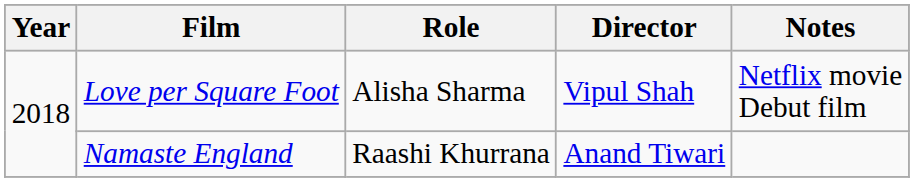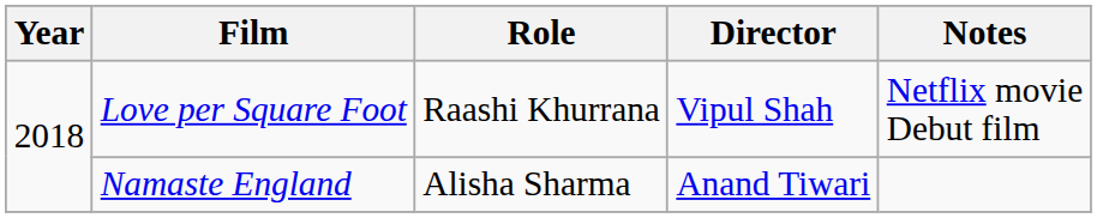 <table class="wikitable">
 <tr>
 <th>Year</th>
 <th>Film</th>
 <th>Role</th>
 <th>Director</th>
 <th>Notes</th>
 </tr>
 <tr>
 <td rowspan="2">2018</td>
 <td><em><a href='#'>Love per Square Foot</a></em></td>
-<td>Alisha Sharma</td>
+<td>Raashi Khurrana</td>
 <td><a href='#'>Vipul Shah</a></td>
 <td><a href='#'>Netflix</a> movie<br>Debut film</td>
 </tr>
 <tr>
 <td><em><a href='#'>Namaste England</a></em></td>
-<td>Raashi Khurrana</td>
+<td>Alisha Sharma</td>
 <td><a href='#'>Anand Tiwari</a></td>
 <td></td>
 </tr>
 </table>
